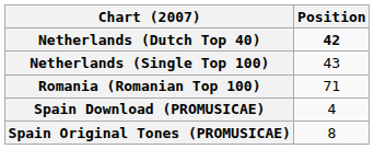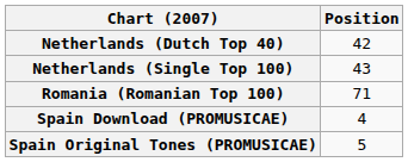 <table class="wikitable plainrowheaders sortable" style="text-align:center;">
 <tr>
 <th scope="col">Chart (2007)</th>
 <th scope="col">Position</th>
 </tr>
 <tr>
 <th scope="row">Netherlands (Dutch Top 40)</th>
-<td><strong>42</strong></td>
+<td>42</td>
 </tr>
 <tr>
 <th scope="row">Netherlands (Single Top 100)</th>
 <td>43</td>
 </tr>
 <tr>
 <th scope="row">Romania (Romanian Top 100)</th>
 <td>71</td>
 </tr>
 <tr>
 <th scope="row">Spain Download (PROMUSICAE)</th>
 <td>4</td>
 </tr>
 <tr>
 <th scope="row">Spain Original Tones (PROMUSICAE)</th>
-<td>8</td>
+<td>5</td>
 </tr>
 </table>
